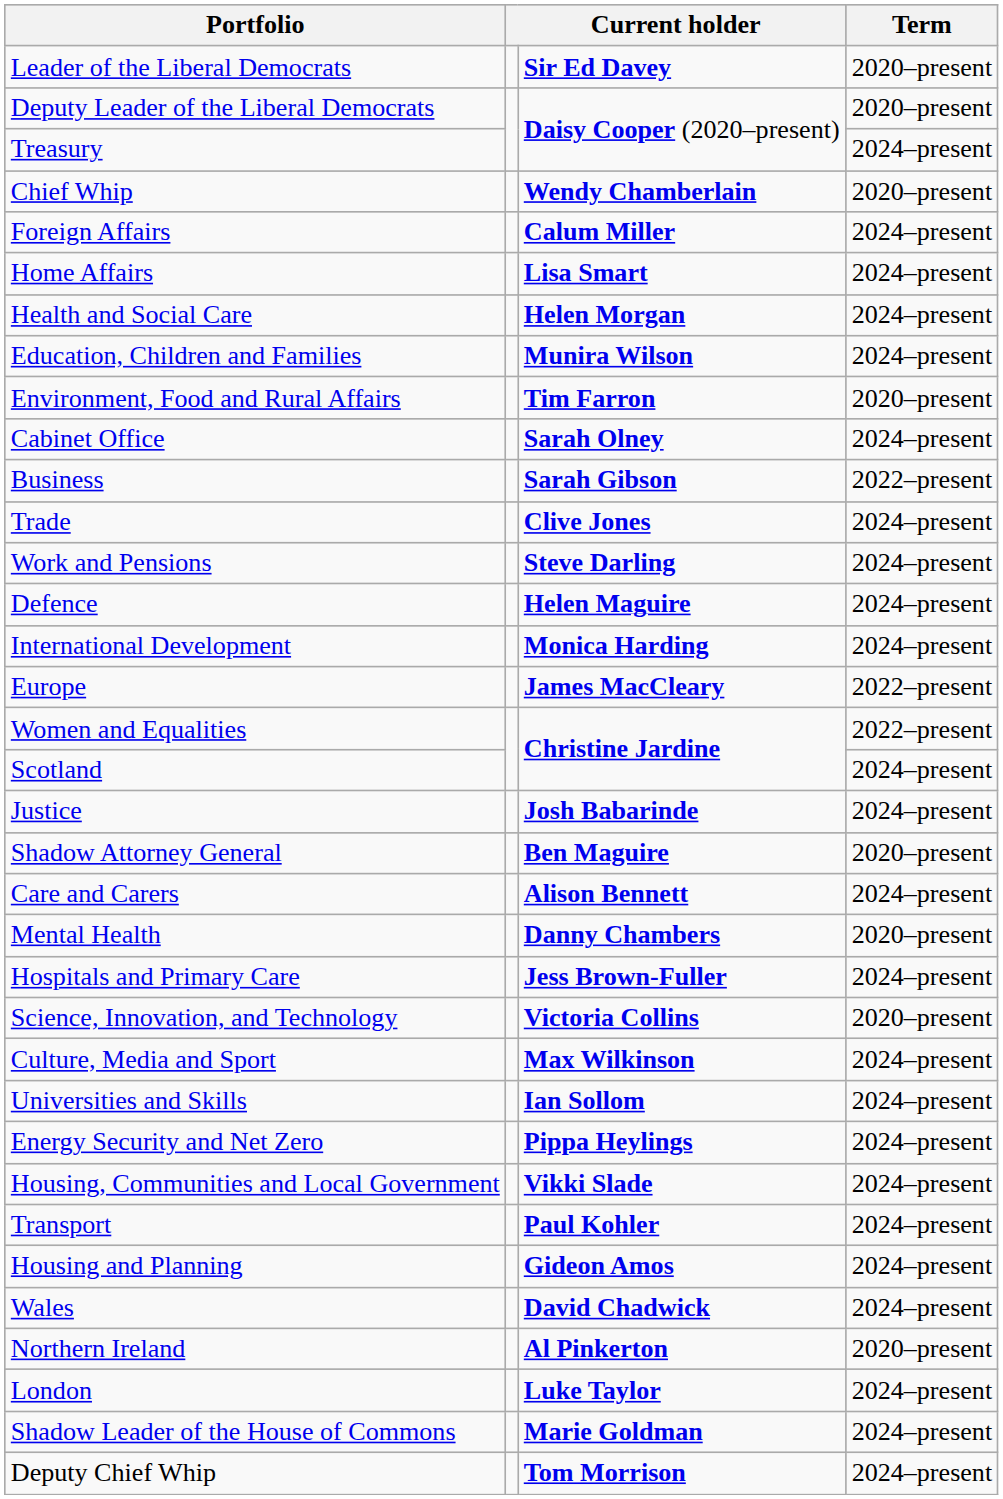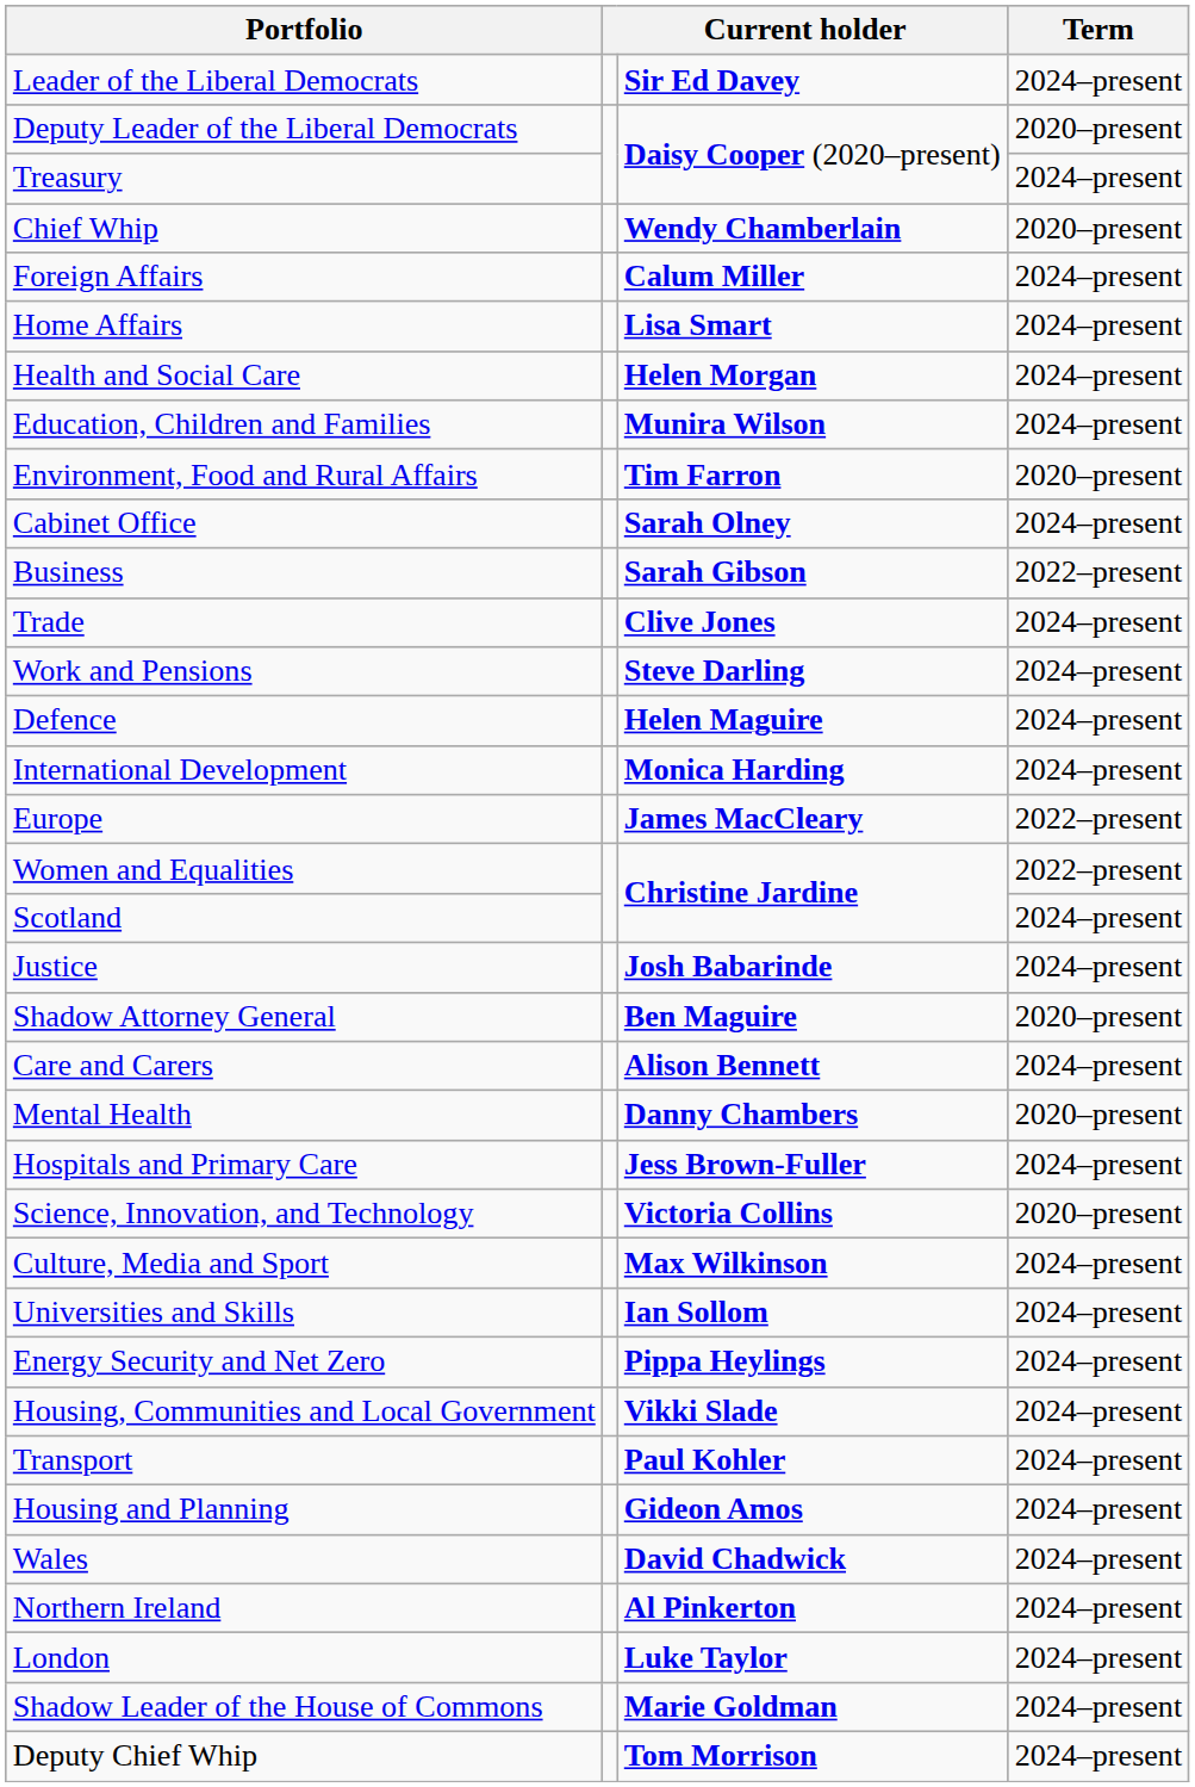 <table class="wikitable">
 <tr>
 <th>Portfolio</th>
 <th colspan=2>Current holder</th>
 <th>Term</th>
 </tr>
 <tr>
 <td><a href='#'>Leader of the Liberal Democrats</a></td>
 <td></td>
 <td> <strong><a href='#'>Sir Ed Davey</a></strong> </td>
-<td>2020–present</td>
+<td>2024–present</td>
 </tr>
 <tr>
 <td><a href='#'>Deputy Leader of the Liberal Democrats</a></td>
 <td rowspan=2></td>
 <td rowspan=2><strong><a href='#'>Daisy Cooper</a></strong>  (2020–present)</td>
 <td>2020–present</td>
 </tr>
 <tr>
 <td><a href='#'>Treasury</a></td>
 <td>2024–present</td>
 </tr>
 <tr>
 <td><a href='#'>Chief Whip</a></td>
 <td></td>
 <td><strong><a href='#'>Wendy Chamberlain</a></strong> </td>
 <td>2020–present</td>
 </tr>
 <tr>
 <td><a href='#'>Foreign Affairs</a></td>
 <td></td>
 <td><strong><a href='#'>Calum Miller</a></strong> </td>
 <td>2024–present</td>
 </tr>
 <tr>
 <td><a href='#'>Home Affairs</a></td>
 <td></td>
 <td><strong><a href='#'>Lisa Smart</a></strong> </td>
 <td>2024–present</td>
 </tr>
 <tr>
 <td><a href='#'>Health and Social Care</a></td>
 <td></td>
 <td><strong><a href='#'>Helen Morgan</a></strong> </td>
 <td>2024–present</td>
 </tr>
 <tr>
 <td><a href='#'>Education, Children and Families</a></td>
 <td></td>
 <td><strong><a href='#'>Munira Wilson</a></strong> </td>
 <td>2024–present</td>
 </tr>
 <tr>
 <td><a href='#'>Environment, Food and Rural Affairs</a></td>
 <td></td>
 <td><strong><a href='#'>Tim Farron</a></strong> </td>
 <td>2020–present</td>
 </tr>
 <tr>
 <td><a href='#'>Cabinet Office</a></td>
 <td></td>
 <td><strong><a href='#'>Sarah Olney</a></strong> </td>
 <td>2024–present</td>
 </tr>
 <tr>
 <td><a href='#'>Business</a></td>
 <td></td>
 <td><strong><a href='#'>Sarah Gibson</a></strong> </td>
 <td>2022–present</td>
 </tr>
 <tr>
 <td><a href='#'>Trade</a></td>
 <td></td>
 <td><strong><a href='#'>Clive Jones</a></strong> </td>
 <td>2024–present</td>
 </tr>
 <tr>
 <td><a href='#'>Work and Pensions</a></td>
 <td></td>
 <td><strong><a href='#'>Steve Darling</a></strong> </td>
 <td>2024–present</td>
 </tr>
 <tr>
 <td><a href='#'>Defence</a></td>
 <td></td>
 <td><strong><a href='#'>Helen Maguire</a></strong> </td>
 <td>2024–present</td>
 </tr>
 <tr>
 <td><a href='#'>International Development</a></td>
 <td></td>
 <td><strong><a href='#'>Monica Harding</a></strong> </td>
 <td>2024–present</td>
 </tr>
 <tr>
 <td><a href='#'>Europe</a></td>
 <td></td>
 <td><strong><a href='#'>James MacCleary</a></strong> </td>
 <td>2022–present</td>
 </tr>
 <tr>
 <td><a href='#'>Women and Equalities</a></td>
 <td rowspan=2></td>
 <td rowspan=2><strong><a href='#'>Christine Jardine</a></strong> </td>
 <td>2022–present</td>
 </tr>
 <tr>
 <td><a href='#'>Scotland</a></td>
 <td>2024–present</td>
 </tr>
 <tr>
 <td><a href='#'>Justice</a></td>
 <td></td>
 <td><strong><a href='#'>Josh Babarinde</a></strong> </td>
 <td>2024–present</td>
 </tr>
 <tr>
 <td><a href='#'>Shadow Attorney General</a></td>
 <td></td>
 <td><strong><a href='#'>Ben Maguire</a></strong> </td>
 <td>2020–present</td>
 </tr>
 <tr>
 <td><a href='#'>Care and Carers</a></td>
 <td></td>
 <td><strong><a href='#'>Alison Bennett</a></strong> </td>
 <td>2024–present</td>
 </tr>
 <tr>
 <td><a href='#'>Mental Health</a></td>
 <td></td>
 <td><strong><a href='#'>Danny Chambers</a></strong> </td>
 <td>2020–present</td>
 </tr>
 <tr>
 <td><a href='#'>Hospitals and Primary Care</a></td>
 <td></td>
 <td><strong><a href='#'>Jess Brown-Fuller</a></strong> </td>
 <td>2024–present</td>
 </tr>
 <tr>
 <td><a href='#'>Science, Innovation, and Technology</a></td>
 <td></td>
 <td><strong><a href='#'>Victoria Collins</a></strong> </td>
 <td>2020–present</td>
 </tr>
 <tr>
 <td><a href='#'>Culture, Media and Sport</a></td>
 <td></td>
 <td><strong><a href='#'>Max Wilkinson</a></strong> </td>
 <td>2024–present</td>
 </tr>
 <tr>
 <td><a href='#'>Universities and Skills</a></td>
 <td></td>
 <td><strong><a href='#'>Ian Sollom</a></strong> </td>
 <td>2024–present</td>
 </tr>
 <tr>
 <td><a href='#'>Energy Security and Net Zero</a></td>
 <td></td>
 <td><strong><a href='#'>Pippa Heylings</a></strong> </td>
 <td>2024–present</td>
 </tr>
 <tr>
 <td><a href='#'>Housing, Communities and Local Government</a></td>
 <td></td>
 <td><strong><a href='#'>Vikki Slade</a></strong> </td>
 <td>2024–present</td>
 </tr>
 <tr>
 <td><a href='#'>Transport</a></td>
 <td></td>
 <td><strong><a href='#'>Paul Kohler</a></strong> </td>
 <td>2024–present</td>
 </tr>
 <tr>
 <td><a href='#'>Housing and Planning</a></td>
 <td></td>
 <td><strong><a href='#'>Gideon Amos</a></strong> </td>
 <td>2024–present</td>
 </tr>
 <tr>
 <td><a href='#'>Wales</a></td>
 <td></td>
 <td><strong><a href='#'>David Chadwick</a></strong> </td>
 <td>2024–present</td>
 </tr>
 <tr>
 <td><a href='#'>Northern Ireland</a></td>
 <td></td>
 <td><strong><a href='#'>Al Pinkerton</a></strong> </td>
-<td>2020–present</td>
+<td>2024–present</td>
 </tr>
 <tr>
 <td><a href='#'>London</a></td>
 <td></td>
 <td><strong><a href='#'>Luke Taylor</a></strong> </td>
 <td>2024–present</td>
 </tr>
 <tr>
 <td><a href='#'>Shadow Leader of the House of Commons</a></td>
 <td></td>
 <td><strong><a href='#'>Marie Goldman</a></strong> </td>
 <td>2024–present</td>
 </tr>
 <tr>
 <td>Deputy Chief Whip</td>
 <td></td>
 <td><strong><a href='#'>Tom Morrison</a></strong> </td>
 <td>2024–present</td>
 </tr>
 </table>
